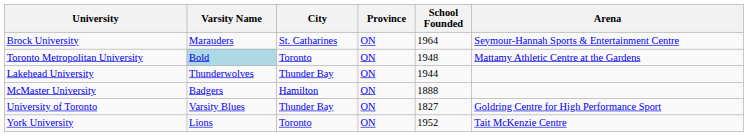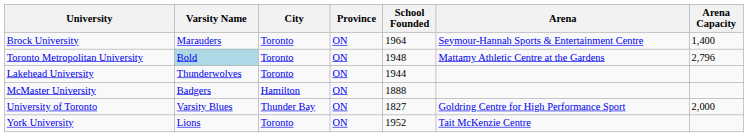 <table class="wikitable sortable" width="90%">
 <tr>
 <th>University</th>
 <th>Varsity Name</th>
 <th>City</th>
 <th>Province</th>
 <th>School<br>Founded</th>
 <th>Arena</th>
+<th>Arena<br>Capacity</th>
 </tr>
 <tr>
 <td><a href='#'>Brock University</a></td>
 <td><a href='#'>Marauders</a></td>
-<td><a href='#'>St. Catharines</a></td>
+<td><a href='#'>Toronto</a></td>
 <td><a href='#'>ON</a></td>
 <td>1964</td>
 <td><a href='#'>Seymour-Hannah Sports & Entertainment Centre</a></td>
+<td>1,400</td>
 </tr>
 <tr>
 <td><a href='#'>Toronto Metropolitan University</a></td>
 <td style="background: lightblue;"><a href='#'>Bold</a></td>
 <td><a href='#'>Toronto</a></td>
 <td><a href='#'>ON</a></td>
 <td>1948</td>
 <td><a href='#'>Mattamy Athletic Centre at the Gardens</a></td>
+<td>2,796</td>
 </tr>
 <tr>
 <td><a href='#'>Lakehead University</a></td>
 <td><a href='#'>Thunderwolves</a></td>
-<td><a href='#'>Thunder Bay</a></td>
+<td><a href='#'>Toronto</a></td>
 <td><a href='#'>ON</a></td>
 <td>1944</td>
+<td></td>
 <td></td>
 </tr>
 <tr>
 <td><a href='#'>McMaster University</a></td>
 <td><a href='#'>Badgers</a></td>
 <td><a href='#'>Hamilton</a></td>
 <td><a href='#'>ON</a></td>
 <td>1888</td>
 <td></td>
+<td></td>
 </tr>
 <tr>
 <td><a href='#'>University of Toronto</a></td>
 <td><a href='#'>Varsity Blues</a></td>
 <td><a href='#'>Thunder Bay</a></td>
 <td><a href='#'>ON</a></td>
 <td>1827</td>
 <td><a href='#'>Goldring Centre for High Performance Sport</a></td>
+<td>2,000</td>
 </tr>
 <tr>
 <td><a href='#'>York University</a></td>
 <td><a href='#'>Lions</a></td>
 <td><a href='#'>Toronto</a></td>
 <td><a href='#'>ON</a></td>
 <td>1952</td>
 <td><a href='#'>Tait McKenzie Centre</a></td>
+<td></td>
 </tr>
 </table>
